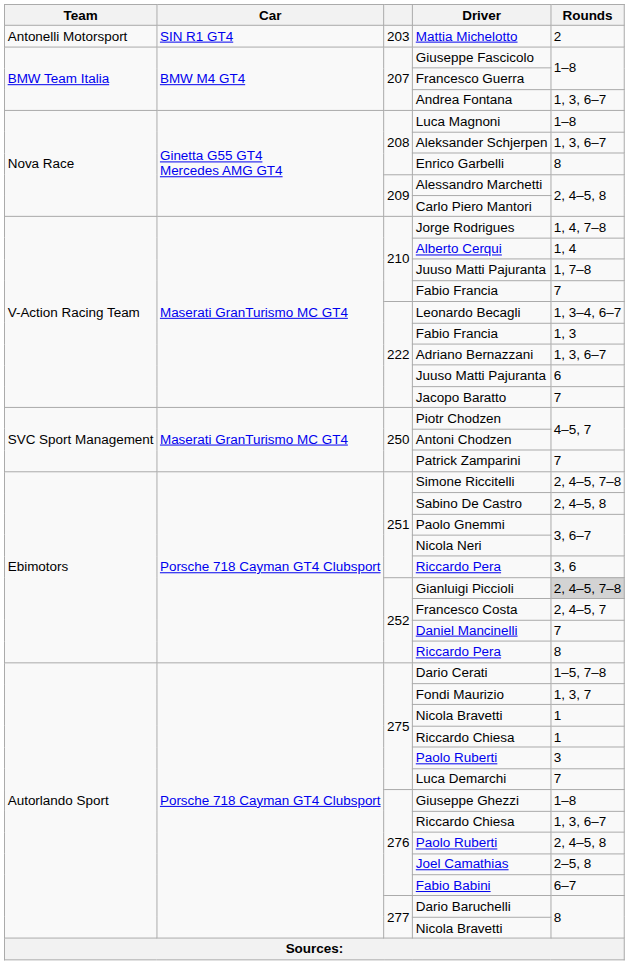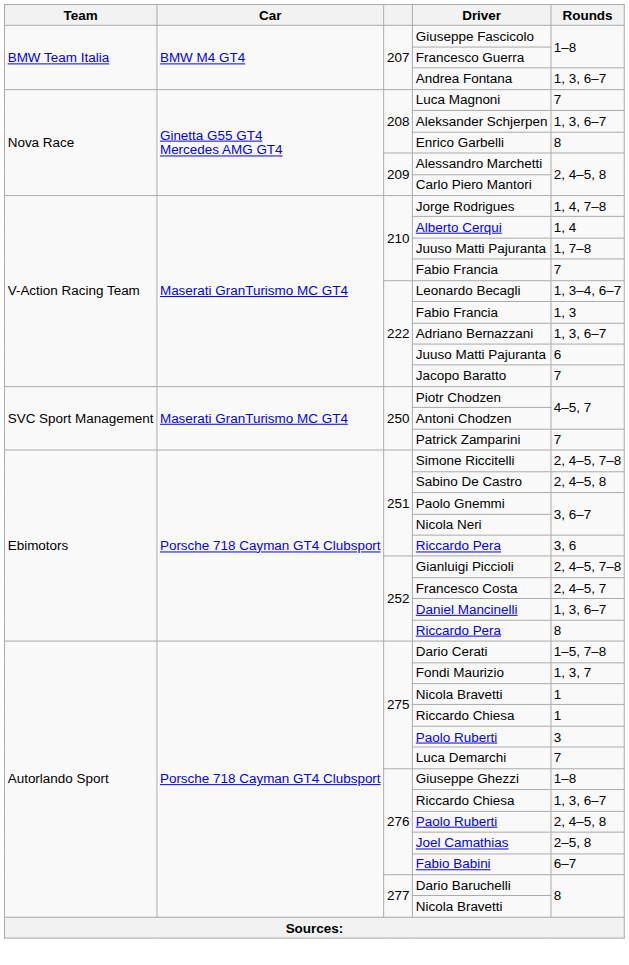 <table class="wikitable" style="font-size: 85%;">
 <tr>
 <th>Team</th>
 <th>Car</th>
 <th></th>
 <th>Driver</th>
 <th>Rounds</th>
-</tr>
-<tr>
-<td> Antonelli Motorsport</td>
-<td><a href='#'>SIN R1 GT4</a></td>
-<td align=center>203</td>
-<td> <a href='#'>Mattia Michelotto</a></td>
-<td>2</td>
 </tr>
 <tr>
 <td rowspan=3> <a href='#'>BMW Team Italia</a></td>
 <td rowspan=3><a href='#'>BMW M4 GT4</a></td>
 <td rowspan=3 align=center>207</td>
 <td> Giuseppe Fascicolo</td>
 <td rowspan=2>1–8</td>
 </tr>
 <tr>
 <td> Francesco Guerra</td>
 </tr>
 <tr>
 <td> Andrea Fontana</td>
 <td>1, 3, 6–7</td>
 </tr>
 <tr>
 <td rowspan=5> Nova Race</td>
 <td rowspan=5><a href='#'>Ginetta G55 GT4</a><small></small><br><a href='#'>Mercedes AMG GT4</a><small></small></td>
 <td rowspan=3 align=center>208</td>
 <td> Luca Magnoni</td>
-<td>1–8</td>
+<td>7</td>
 </tr>
 <tr>
 <td> Aleksander Schjerpen</td>
 <td>1, 3, 6–7</td>
 </tr>
 <tr>
 <td> Enrico Garbelli</td>
 <td>8</td>
 </tr>
 <tr>
 <td rowspan=2 align=center>209</td>
 <td> Alessandro Marchetti</td>
 <td rowspan=2>2, 4–5, 8</td>
 </tr>
 <tr>
 <td> Carlo Piero Mantori</td>
 </tr>
 <tr>
 <td rowspan=9> V-Action Racing Team</td>
 <td rowspan=9><a href='#'>Maserati GranTurismo MC GT4</a></td>
 <td rowspan=4 align=center>210</td>
 <td> Jorge Rodrigues</td>
 <td>1, 4, 7–8</td>
 </tr>
 <tr>
 <td> <a href='#'>Alberto Cerqui</a></td>
 <td>1, 4</td>
 </tr>
 <tr>
 <td> Juuso Matti Pajuranta</td>
 <td>1, 7–8</td>
 </tr>
 <tr>
 <td> Fabio Francia</td>
 <td>7</td>
 </tr>
 <tr>
 <td rowspan=5 align=center>222</td>
 <td> Leonardo Becagli</td>
 <td>1, 3–4, 6–7</td>
 </tr>
 <tr>
 <td> Fabio Francia</td>
 <td>1, 3</td>
 </tr>
 <tr>
 <td> Adriano Bernazzani</td>
 <td>1, 3, 6–7</td>
 </tr>
 <tr>
 <td> Juuso Matti Pajuranta</td>
 <td>6</td>
 </tr>
 <tr>
 <td> Jacopo Baratto</td>
 <td>7</td>
 </tr>
 <tr>
 <td rowspan=3> SVC Sport Management</td>
 <td rowspan=3><a href='#'>Maserati GranTurismo MC GT4</a></td>
 <td rowspan=3 align=center>250</td>
 <td> Piotr Chodzen</td>
 <td rowspan=2>4–5, 7</td>
 </tr>
 <tr>
 <td> Antoni Chodzen</td>
 </tr>
 <tr>
 <td> Patrick Zamparini</td>
 <td>7</td>
 </tr>
 <tr>
 <td rowspan=9> Ebimotors</td>
 <td rowspan=9><a href='#'>Porsche 718 Cayman GT4 Clubsport</a></td>
 <td rowspan=5 align=center>251</td>
 <td> Simone Riccitelli</td>
 <td>2, 4–5, 7–8</td>
 </tr>
 <tr>
 <td> Sabino De Castro</td>
 <td>2, 4–5, 8</td>
 </tr>
 <tr>
 <td> Paolo Gnemmi</td>
 <td rowspan=2>3, 6–7</td>
 </tr>
 <tr>
 <td> Nicola Neri</td>
 </tr>
 <tr>
 <td> <a href='#'>Riccardo Pera</a></td>
 <td>3, 6</td>
 </tr>
 <tr>
 <td rowspan=4 align=center>252</td>
 <td> Gianluigi Piccioli</td>
-<td style="background: lightgrey;">2, 4–5, 7–8</td>
+<td>2, 4–5, 7–8</td>
 </tr>
 <tr>
 <td> Francesco Costa</td>
 <td>2, 4–5, 7</td>
 </tr>
 <tr>
 <td> <a href='#'>Daniel Mancinelli</a></td>
-<td>7</td>
+<td>1, 3, 6–7</td>
 </tr>
 <tr>
 <td> <a href='#'>Riccardo Pera</a></td>
 <td>8</td>
 </tr>
 <tr>
 <td rowspan=13> Autorlando Sport</td>
 <td rowspan=13><a href='#'>Porsche 718 Cayman GT4 Clubsport</a></td>
 <td rowspan=6 align=center>275</td>
 <td> Dario Cerati</td>
 <td>1–5, 7–8</td>
 </tr>
 <tr>
 <td> Fondi Maurizio</td>
 <td>1, 3, 7</td>
 </tr>
 <tr>
 <td> Nicola Bravetti</td>
 <td>1</td>
 </tr>
 <tr>
 <td> Riccardo Chiesa</td>
 <td>1</td>
 </tr>
 <tr>
 <td> <a href='#'>Paolo Ruberti</a></td>
 <td>3</td>
 </tr>
 <tr>
 <td> Luca Demarchi</td>
 <td>7</td>
 </tr>
 <tr>
 <td rowspan=5 align=center>276</td>
 <td> Giuseppe Ghezzi</td>
 <td>1–8</td>
 </tr>
 <tr>
 <td> Riccardo Chiesa</td>
 <td>1, 3, 6–7</td>
 </tr>
 <tr>
 <td> <a href='#'>Paolo Ruberti</a></td>
 <td>2, 4–5, 8</td>
 </tr>
 <tr>
 <td> <a href='#'>Joel Camathias</a></td>
 <td>2–5, 8</td>
 </tr>
 <tr>
 <td> <a href='#'>Fabio Babini</a></td>
 <td>6–7</td>
 </tr>
 <tr>
 <td rowspan=2 align=center>277</td>
 <td> Dario Baruchelli</td>
 <td rowspan=2>8</td>
 </tr>
 <tr>
 <td> Nicola Bravetti</td>
 </tr>
 <tr>
 <th colspan=5>Sources:</th>
 </tr>
 </table>
